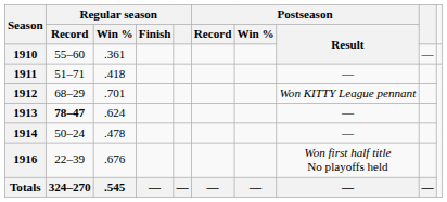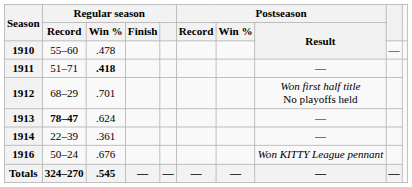 <table class="wikitable sortable plainrowheaders" style="font-size: 95%; text-align:center;">
 <tr>
 <th rowspan="2" scope="col">Season</th>
 <th colspan="4" scope="col">Regular season</th>
 <th colspan="3" scope="col">Postseason</th>
 <th rowspan="2" class="unsortable" scope="col"></th>
 </tr>
 <tr>
 <th scope="col">Record</th>
 <th scope="col">Win %</th>
 <th scope="col">Finish</th>
 <th scope="col"></th>
 <th scope="col">Record</th>
 <th scope="col">Win %</th>
 <th class="unsortable" rowspan="2" scope="col">Result</th>
 </tr>
 <tr>
 <th scope="row" style="text-align:center">1910</th>
 <td>55–60</td>
-<td>.361</td>
+<td>.478</td>
 <td></td>
 <td></td>
 <td></td>
 <td></td>
 <td>—</td>
 <td></td>
 </tr>
 <tr>
 <th scope="row" style="text-align:center">1911</th>
 <td>51–71</td>
-<td>.418</td>
+<td><strong>.418</strong></td>
 <td></td>
 <td></td>
 <td></td>
 <td></td>
 <td>—</td>
 <td></td>
 </tr>
 <tr>
 <th scope="row" style="text-align:center">1912</th>
 <td>68–29</td>
 <td>.701</td>
 <td></td>
 <td></td>
 <td></td>
 <td></td>
-<td><em> Won KITTY League pennant</em></td>
+<td><em>Won first half title</em><br>No playoffs held</td>
 <td></td>
 </tr>
 <tr>
 <th scope="row" style="text-align:center">1913</th>
 <td><strong>78–47</strong></td>
 <td>.624</td>
 <td></td>
 <td></td>
 <td></td>
 <td></td>
 <td>—</td>
 <td></td>
 </tr>
 <tr>
 <th scope="row" style="text-align:center">1914</th>
-<td>50–24</td>
-<td>.478</td>
+<td>22–39</td>
+<td>.361</td>
 <td></td>
 <td></td>
 <td></td>
 <td></td>
 <td>—</td>
 <td></td>
 </tr>
 <tr>
 <th scope="row" style="text-align:center">1916</th>
-<td>22–39</td>
+<td>50–24</td>
 <td>.676</td>
 <td></td>
 <td></td>
 <td></td>
 <td></td>
-<td><em>Won first half title</em><br>No playoffs held</td>
+<td><em> Won KITTY League pennant</em></td>
 <td></td>
 </tr>
 <tr class="sortbottom">
 <th scope="row" style="text-align:center"><strong>Totals</strong></th>
 <th>324–270</th>
 <th>.545</th>
 <th>—</th>
 <th>—</th>
 <th>—</th>
 <th>—</th>
 <th>—</th>
 <th>—</th>
 </tr>
 </table>
